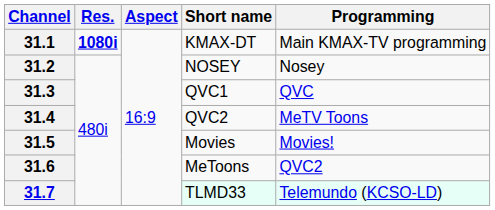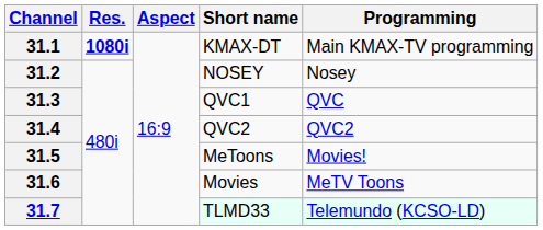 <table class="wikitable">
 <tr>
 <th scope = "col"><a href='#'>Channel</a></th>
 <th scope = "col"><a href='#'>Res.</a></th>
 <th scope = "col"><a href='#'>Aspect</a></th>
 <th scope = "col">Short name</th>
 <th scope = "col">Programming</th>
 </tr>
 <tr>
 <th scope = "row">31.1</th>
 <td><strong><a href='#'>1080i</a></strong></td>
 <td rowspan=7><a href='#'>16:9</a></td>
 <td>KMAX-DT</td>
 <td>Main KMAX-TV programming</td>
 </tr>
 <tr>
 <th scope = "row">31.2</th>
 <td rowspan=6><a href='#'>480i</a></td>
 <td>NOSEY</td>
 <td>Nosey</td>
 </tr>
 <tr>
 <th scope = "row">31.3</th>
 <td>QVC1</td>
 <td><a href='#'>QVC</a></td>
 </tr>
 <tr>
 <th scope = "row">31.4</th>
 <td>QVC2</td>
-<td><a href='#'>MeTV Toons</a></td>
+<td><a href='#'>QVC2</a></td>
 </tr>
 <tr>
 <th scope = "row">31.5</th>
-<td>Movies</td>
+<td>MeToons</td>
 <td><a href='#'>Movies!</a></td>
 </tr>
 <tr>
 <th scope = "row">31.6</th>
-<td>MeToons</td>
-<td><a href='#'>QVC2</a></td>
+<td>Movies</td>
+<td><a href='#'>MeTV Toons</a></td>
 </tr>
 <tr style="background-color: #E6FFF7;">
 <th scope = "row"><a href='#'>31.7</a></th>
 <td>TLMD33</td>
 <td><a href='#'>Telemundo</a> (<a href='#'>KCSO-LD</a>)</td>
 </tr>
 </table>
